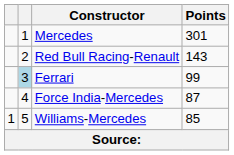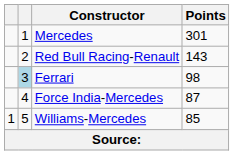 <table class="wikitable" style="font-size: 85%;">
 <tr>
 <th></th>
 <th></th>
 <th>Constructor</th>
 <th>Points</th>
 </tr>
 <tr>
 <td></td>
 <td align="center">1</td>
 <td> <a href='#'>Mercedes</a></td>
 <td>301</td>
 </tr>
 <tr>
 <td></td>
 <td align="center">2</td>
 <td> <a href='#'>Red Bull Racing</a>-<a href='#'>Renault</a></td>
 <td>143</td>
 </tr>
 <tr>
 <td></td>
 <td align="center" style="background: lightblue;">3</td>
 <td> <a href='#'>Ferrari</a></td>
-<td>99</td>
+<td>98</td>
 </tr>
 <tr>
 <td></td>
 <td align="center">4</td>
 <td> <a href='#'>Force India</a>-<a href='#'>Mercedes</a></td>
 <td>87</td>
 </tr>
 <tr>
 <td> 1</td>
 <td align="center">5</td>
 <td> <a href='#'>Williams</a>-<a href='#'>Mercedes</a></td>
 <td>85</td>
 </tr>
 <tr>
 <th colspan=4>Source: </th>
 </tr>
 </table>
